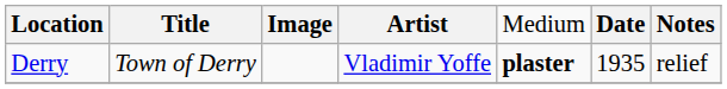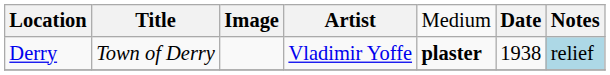 <table class="wikitable sortable">
 <tr>
 <th>Location</th>
 <th>Title</th>
 <th>Image</th>
 <th>Artist</th>
 <td>Medium</td>
 <th>Date</th>
 <th>Notes</th>
 </tr>
 <tr>
 <td><a href='#'>Derry</a></td>
 <td><em>Town of Derry</em></td>
 <td></td>
 <td><a href='#'>Vladimir Yoffe</a></td>
 <td><strong>plaster</strong></td>
-<td>1935</td>
-<td>relief</td>
+<td>1938</td>
+<td style="background: lightblue;">relief</td>
 </tr>
 <tr>
 </tr>
 </table>
